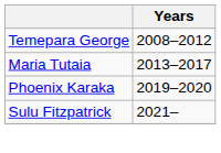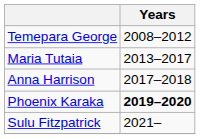 <table class="wikitable collapsible">
 <tr>
 <th></th>
 <th>Years</th>
 </tr>
 <tr>
 <td><a href='#'>Temepara George</a></td>
 <td>2008–2012</td>
 </tr>
 <tr>
 <td><a href='#'>Maria Tutaia</a></td>
 <td>2013–2017</td>
 </tr>
 <tr>
+<td><a href='#'>Anna Harrison</a></td>
+<td>2017–2018</td>
+</tr>
+<tr>
 <td><a href='#'>Phoenix Karaka</a></td>
-<td>2019–2020</td>
+<td><strong>2019–2020</strong></td>
 </tr>
 <tr>
 <td><a href='#'>Sulu Fitzpatrick</a></td>
 <td>2021–</td>
 </tr>
 <tr>
 </tr>
 </table>
